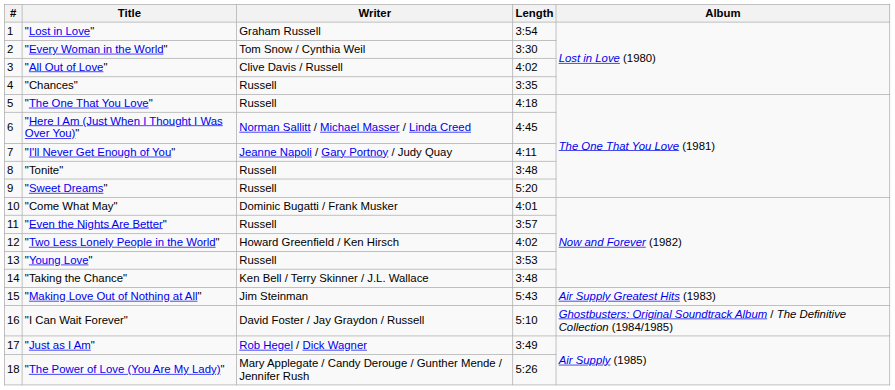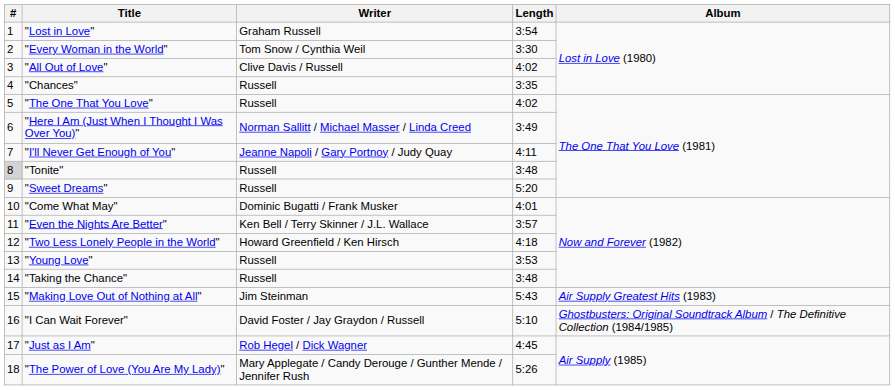 <table class="wikitable sortable">
 <tr>
 <th>#</th>
 <th>Title</th>
 <th>Writer</th>
 <th>Length</th>
 <th>Album</th>
 </tr>
 <tr>
 <td>1</td>
 <td>"<a href='#'>Lost in Love</a>"</td>
 <td>Graham Russell</td>
 <td>3:54</td>
 <td rowspan="4"><em><a href='#'>Lost in Love</a></em> (1980)</td>
 </tr>
 <tr>
 <td>2</td>
 <td>"<a href='#'>Every Woman in the World</a>"</td>
 <td>Tom Snow / Cynthia Weil</td>
 <td>3:30</td>
 </tr>
 <tr>
 <td>3</td>
 <td>"<a href='#'>All Out of Love</a>"</td>
 <td>Clive Davis / Russell</td>
 <td>4:02</td>
 </tr>
 <tr>
 <td>4</td>
 <td>"Chances"</td>
 <td>Russell</td>
 <td>3:35</td>
 </tr>
 <tr>
 <td>5</td>
 <td>"<a href='#'>The One That You Love</a>"</td>
 <td>Russell</td>
-<td>4:18</td>
+<td>4:02</td>
 <td rowspan="5"><em><a href='#'>The One That You Love</a></em> (1981)</td>
 </tr>
 <tr>
 <td>6</td>
 <td>"<a href='#'>Here I Am (Just When I Thought I Was Over You)</a>"</td>
 <td><a href='#'>Norman Sallitt</a> / <a href='#'>Michael Masser</a> / <a href='#'>Linda Creed</a></td>
-<td>4:45</td>
+<td>3:49</td>
 </tr>
 <tr>
 <td>7</td>
 <td>"<a href='#'>I'll Never Get Enough of You</a>"</td>
 <td><a href='#'>Jeanne Napoli</a> / <a href='#'>Gary Portnoy</a> / Judy Quay</td>
 <td>4:11</td>
 </tr>
 <tr>
-<td>8</td>
+<td style="background: lightgrey;">8</td>
 <td>"Tonite"</td>
 <td>Russell</td>
 <td>3:48</td>
 </tr>
 <tr>
 <td>9</td>
 <td>"<a href='#'>Sweet Dreams</a>"</td>
 <td>Russell</td>
 <td>5:20</td>
 </tr>
 <tr>
 <td>10</td>
 <td>"Come What May"</td>
 <td>Dominic Bugatti / Frank Musker</td>
 <td>4:01</td>
 <td rowspan="5"><em><a href='#'>Now and Forever</a></em> (1982)</td>
 </tr>
 <tr>
 <td>11</td>
 <td>"<a href='#'>Even the Nights Are Better</a>"</td>
-<td>Russell</td>
+<td>Ken Bell / Terry Skinner / J.L. Wallace</td>
 <td>3:57</td>
 </tr>
 <tr>
 <td>12</td>
 <td>"<a href='#'>Two Less Lonely People in the World</a>"</td>
 <td>Howard Greenfield / Ken Hirsch</td>
-<td>4:02</td>
+<td>4:18</td>
 </tr>
 <tr>
 <td>13</td>
 <td>"<a href='#'>Young Love</a>"</td>
 <td>Russell</td>
 <td>3:53</td>
 </tr>
 <tr>
 <td>14</td>
 <td>"Taking the Chance"</td>
-<td>Ken Bell / Terry Skinner / J.L. Wallace</td>
+<td>Russell</td>
 <td>3:48</td>
 </tr>
 <tr>
 <td>15</td>
 <td>"<a href='#'>Making Love Out of Nothing at All</a>"</td>
 <td>Jim Steinman</td>
 <td>5:43</td>
 <td><em><a href='#'>Air Supply Greatest Hits</a></em> (1983)</td>
 </tr>
 <tr>
 <td>16</td>
 <td>"I Can Wait Forever"</td>
 <td>David Foster / Jay Graydon / Russell</td>
 <td>5:10</td>
 <td><em><a href='#'>Ghostbusters: Original Soundtrack Album</a></em> / <em>The Definitive Collection</em> (1984/1985)</td>
 </tr>
 <tr>
 <td>17</td>
 <td>"<a href='#'>Just as I Am</a>"</td>
 <td><a href='#'>Rob Hegel</a> / <a href='#'>Dick Wagner</a></td>
-<td>3:49</td>
+<td>4:45</td>
 <td rowspan="2"><em><a href='#'>Air Supply</a></em> (1985)</td>
 </tr>
 <tr>
 <td>18</td>
 <td>"<a href='#'>The Power of Love (You Are My Lady)</a>"</td>
 <td>Mary Applegate / Candy Derouge / Gunther Mende / Jennifer Rush</td>
 <td>5:26</td>
 </tr>
 </table>
